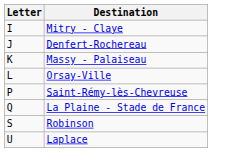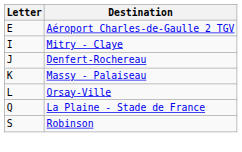 <table class="wikitable sortable">
 <tr>
 <th>Letter</th>
 <th>Destination</th>
+</tr>
+<tr>
+<td>E</td>
+<td><a href='#'>Aéroport Charles-de-Gaulle 2 TGV</a></td>
 </tr>
 <tr>
 <td>I</td>
 <td><a href='#'>Mitry - Claye</a></td>
 </tr>
 <tr>
 <td>J</td>
 <td><a href='#'>Denfert-Rochereau</a></td>
 </tr>
 <tr>
 <td>K</td>
 <td><a href='#'>Massy - Palaiseau</a></td>
 </tr>
 <tr>
 <td>L</td>
 <td><a href='#'>Orsay-Ville</a></td>
 </tr>
 <tr>
-<td>P</td>
-<td><a href='#'>Saint-Rémy-lès-Chevreuse</a></td>
-</tr>
-<tr>
 <td>Q</td>
 <td><a href='#'>La Plaine - Stade de France</a></td>
 </tr>
 <tr>
 <td>S</td>
 <td><a href='#'>Robinson</a></td>
 </tr>
-<tr>
-<td>U</td>
-<td><a href='#'>Laplace</a></td>
-</tr>
 </table>
